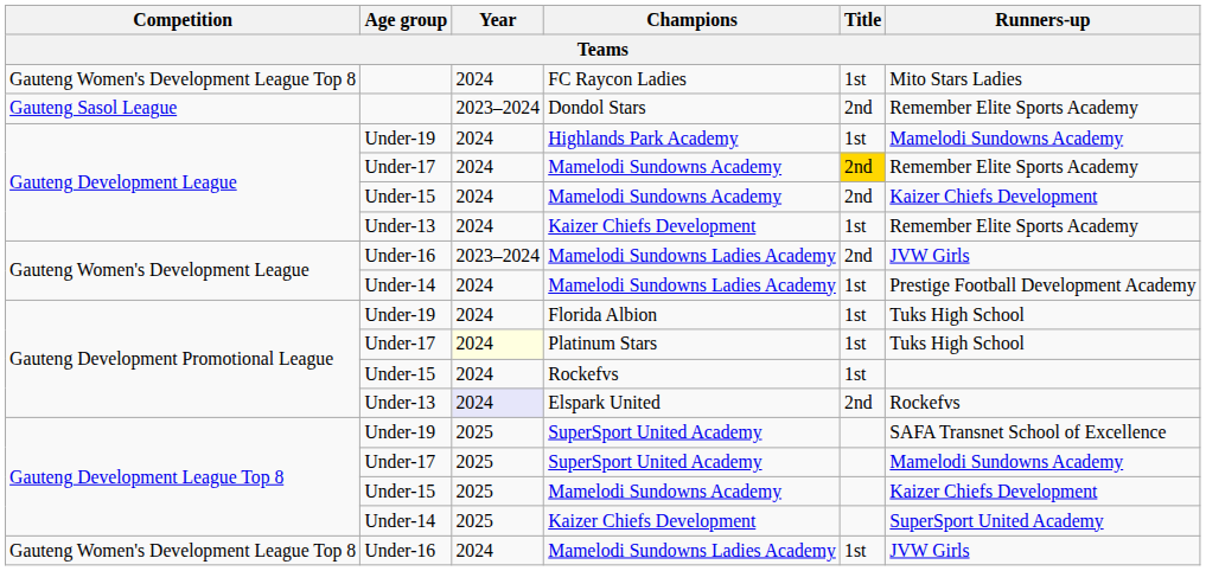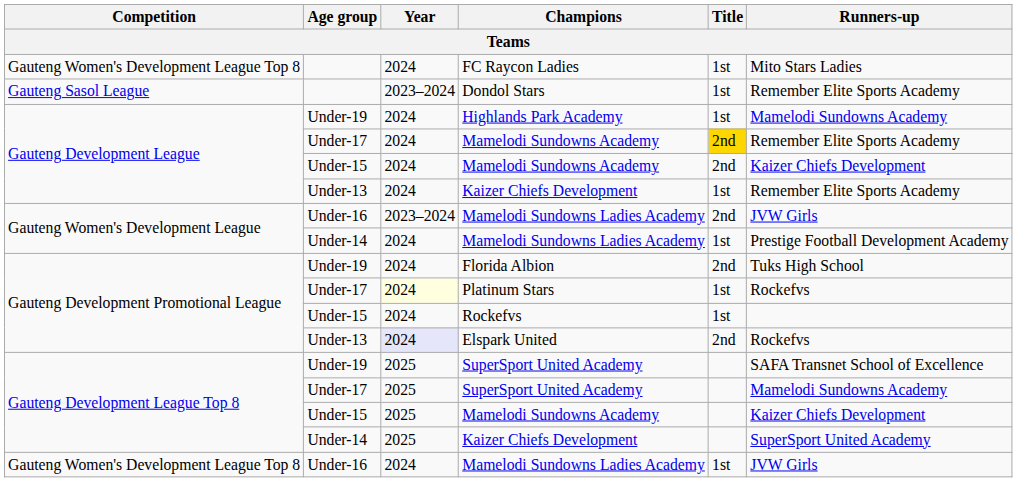 <table class="wikitable">
 <tr>
 <th>Competition</th>
 <th>Age group</th>
 <th>Year</th>
 <th>Champions</th>
 <th>Title</th>
 <th>Runners-up</th>
 </tr>
 <tr>
 <th colspan=9>Teams</th>
 </tr>
 <tr>
 <td>Gauteng Women's Development League Top 8</td>
 <td></td>
 <td>2024</td>
 <td>FC Raycon Ladies</td>
 <td>1st</td>
 <td>Mito Stars Ladies</td>
 </tr>
 <tr>
 <td><a href='#'>Gauteng Sasol League</a></td>
 <td></td>
 <td>2023–2024</td>
 <td>Dondol Stars</td>
-<td>2nd</td>
+<td>1st</td>
 <td>Remember Elite Sports Academy</td>
 </tr>
 <tr>
 <td rowspan="4"><a href='#'>Gauteng Development League</a></td>
 <td>Under-19</td>
 <td>2024</td>
 <td><a href='#'>Highlands Park Academy</a></td>
 <td>1st</td>
 <td><a href='#'>Mamelodi Sundowns Academy</a></td>
 </tr>
 <tr>
 <td>Under-17</td>
 <td>2024</td>
 <td><a href='#'>Mamelodi Sundowns Academy</a></td>
 <td style="background: gold;">2nd</td>
 <td>Remember Elite Sports Academy</td>
 </tr>
 <tr>
 <td>Under-15</td>
 <td>2024</td>
 <td><a href='#'>Mamelodi Sundowns Academy</a></td>
 <td>2nd</td>
 <td><a href='#'>Kaizer Chiefs Development</a></td>
 </tr>
 <tr>
 <td>Under-13</td>
 <td>2024</td>
 <td><a href='#'>Kaizer Chiefs Development</a></td>
 <td>1st</td>
 <td>Remember Elite Sports Academy</td>
 </tr>
 <tr>
 <td rowspan="2">Gauteng Women's Development League</td>
 <td>Under-16</td>
 <td>2023–2024</td>
 <td><a href='#'>Mamelodi Sundowns Ladies Academy</a></td>
 <td>2nd</td>
 <td><a href='#'>JVW Girls</a></td>
 </tr>
 <tr>
 <td>Under-14</td>
 <td>2024</td>
 <td><a href='#'>Mamelodi Sundowns Ladies Academy</a></td>
 <td>1st</td>
 <td>Prestige Football Development Academy</td>
 </tr>
 <tr>
 <td rowspan="4">Gauteng Development Promotional League</td>
 <td>Under-19</td>
 <td>2024</td>
 <td>Florida Albion</td>
-<td>1st</td>
+<td>2nd</td>
 <td>Tuks High School</td>
 </tr>
 <tr>
 <td>Under-17</td>
 <td style="background: lightyellow;">2024</td>
 <td>Platinum Stars</td>
 <td>1st</td>
-<td>Tuks High School</td>
+<td>Rockefvs</td>
 </tr>
 <tr>
 <td>Under-15</td>
 <td>2024</td>
 <td>Rockefvs</td>
 <td>1st</td>
 <td></td>
 </tr>
 <tr>
 <td>Under-13</td>
 <td style="background: lavender;">2024</td>
 <td>Elspark United</td>
 <td>2nd</td>
 <td>Rockefvs</td>
 </tr>
 <tr>
 <td rowspan="4"><a href='#'>Gauteng Development League Top 8</a></td>
 <td>Under-19</td>
 <td>2025</td>
 <td><a href='#'>SuperSport United Academy</a></td>
 <td></td>
 <td>SAFA Transnet School of Excellence</td>
 </tr>
 <tr>
 <td>Under-17</td>
 <td>2025</td>
 <td><a href='#'>SuperSport United Academy</a></td>
 <td></td>
 <td><a href='#'>Mamelodi Sundowns Academy</a></td>
 </tr>
 <tr>
 <td>Under-15</td>
 <td>2025</td>
 <td><a href='#'>Mamelodi Sundowns Academy</a></td>
 <td></td>
 <td><a href='#'>Kaizer Chiefs Development</a></td>
 </tr>
 <tr>
 <td>Under-14</td>
 <td>2025</td>
 <td><a href='#'>Kaizer Chiefs Development</a></td>
 <td></td>
 <td><a href='#'>SuperSport United Academy</a></td>
 </tr>
 <tr>
 <td>Gauteng Women's Development League Top 8</td>
 <td>Under-16</td>
 <td>2024</td>
 <td><a href='#'>Mamelodi Sundowns Ladies Academy</a></td>
 <td>1st</td>
 <td><a href='#'>JVW Girls</a></td>
 </tr>
 </table>
